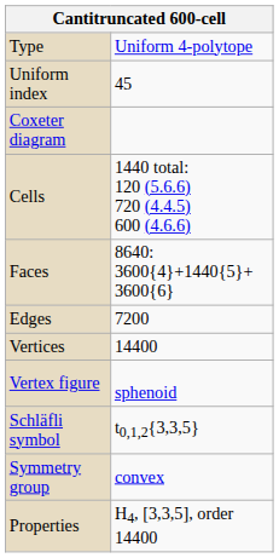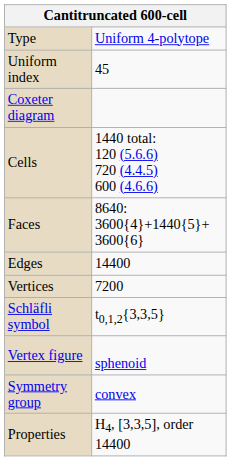 <table class="wikitable" align="right" style="margin-left:10px" width="250">
 <tr>
 <th bgcolor=#e7dcc3 colspan=2>Cantitruncated 600-cell</th>
 </tr>
 <tr>
 <td bgcolor=#e7dcc3>Type</td>
 <td><a href='#'>Uniform 4-polytope</a></td>
 </tr>
 <tr>
 <td bgcolor=#e7dcc3>Uniform index</td>
 <td>45</td>
 </tr>
 <tr>
 <td bgcolor=#e7dcc3><a href='#'>Coxeter diagram</a></td>
 <td></td>
 </tr>
 <tr>
 <td bgcolor=#e7dcc3>Cells</td>
 <td>1440 total:<br>120 <a href='#'>(5.6.6)</a> <br>720 <a href='#'>(4.4.5)</a> <br>600 <a href='#'>(4.6.6)</a> </td>
 </tr>
 <tr>
 <td bgcolor=#e7dcc3>Faces</td>
 <td>8640:<br>3600{4}+1440{5}+<br>3600{6}</td>
 </tr>
 <tr>
 <td bgcolor=#e7dcc3>Edges</td>
+<td>14400</td>
+</tr>
+<tr>
+<td bgcolor=#e7dcc3>Vertices</td>
 <td>7200</td>
 </tr>
 <tr>
-<td bgcolor=#e7dcc3>Vertices</td>
-<td>14400</td>
+<td bgcolor=#e7dcc3><a href='#'>Schläfli symbol</a></td>
+<td>t<sub>0,1,2</sub>{3,3,5}</td>
 </tr>
 <tr>
 <td bgcolor=#e7dcc3><a href='#'>Vertex figure</a></td>
 <td><br><a href='#'>sphenoid</a></td>
-</tr>
-<tr>
-<td bgcolor=#e7dcc3><a href='#'>Schläfli symbol</a></td>
-<td>t<sub>0,1,2</sub>{3,3,5}</td>
 </tr>
 <tr>
 <td bgcolor=#e7dcc3><a href='#'>Symmetry group</a></td>
 <td><a href='#'>convex</a></td>
 </tr>
 <tr>
 <td bgcolor=#e7dcc3>Properties</td>
 <td>H<sub>4</sub>, [3,3,5], order 14400</td>
 </tr>
 </table>
